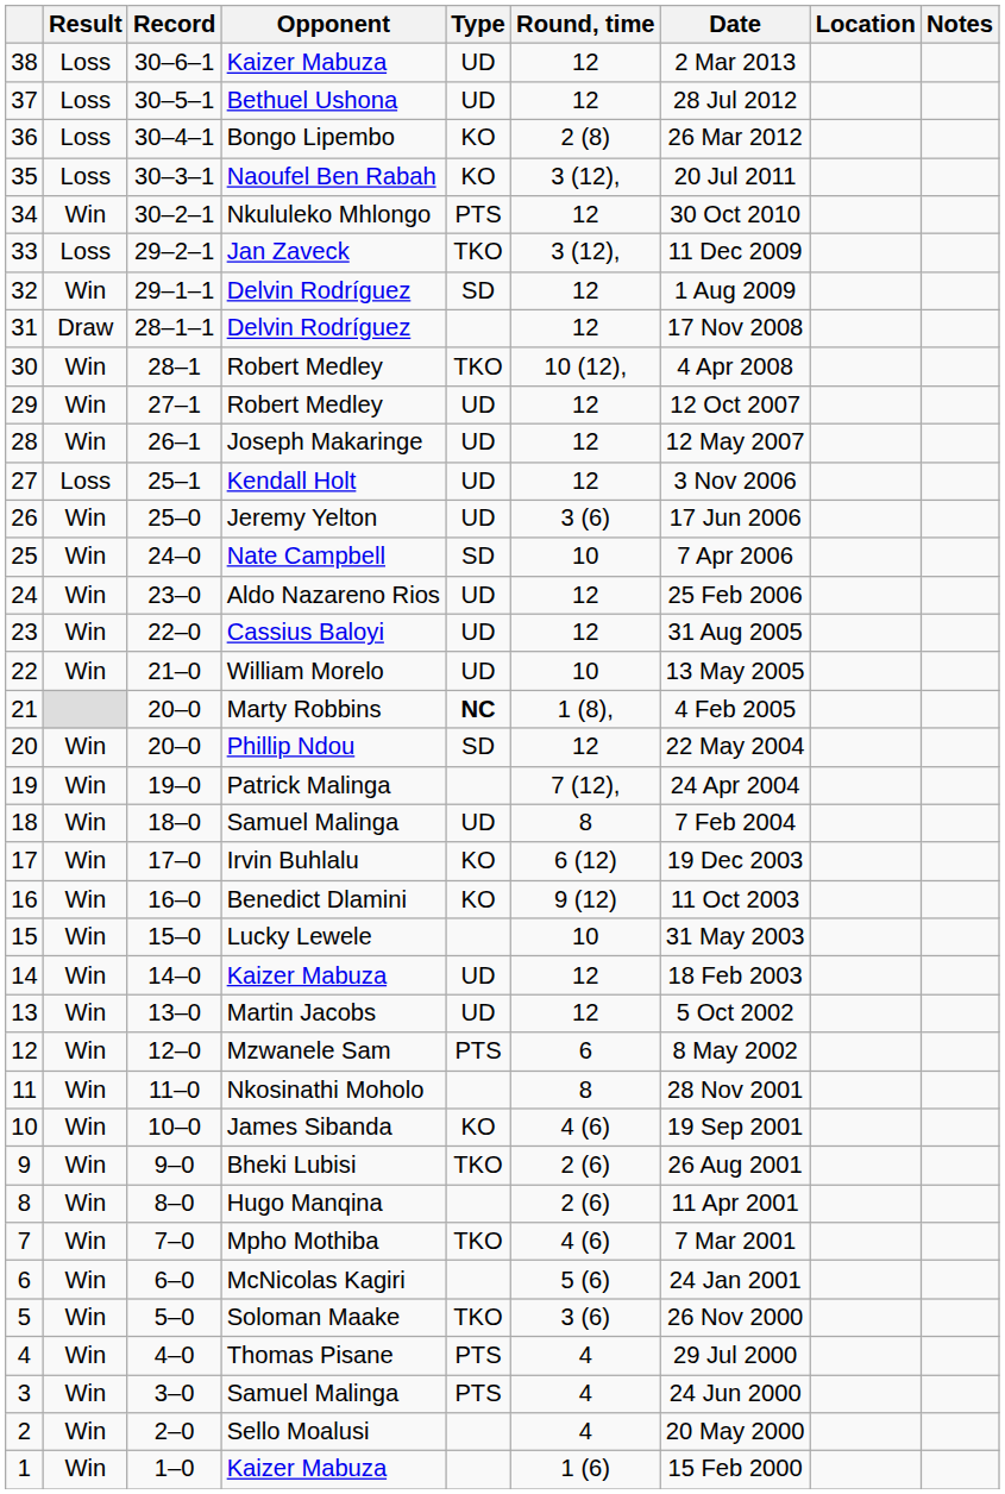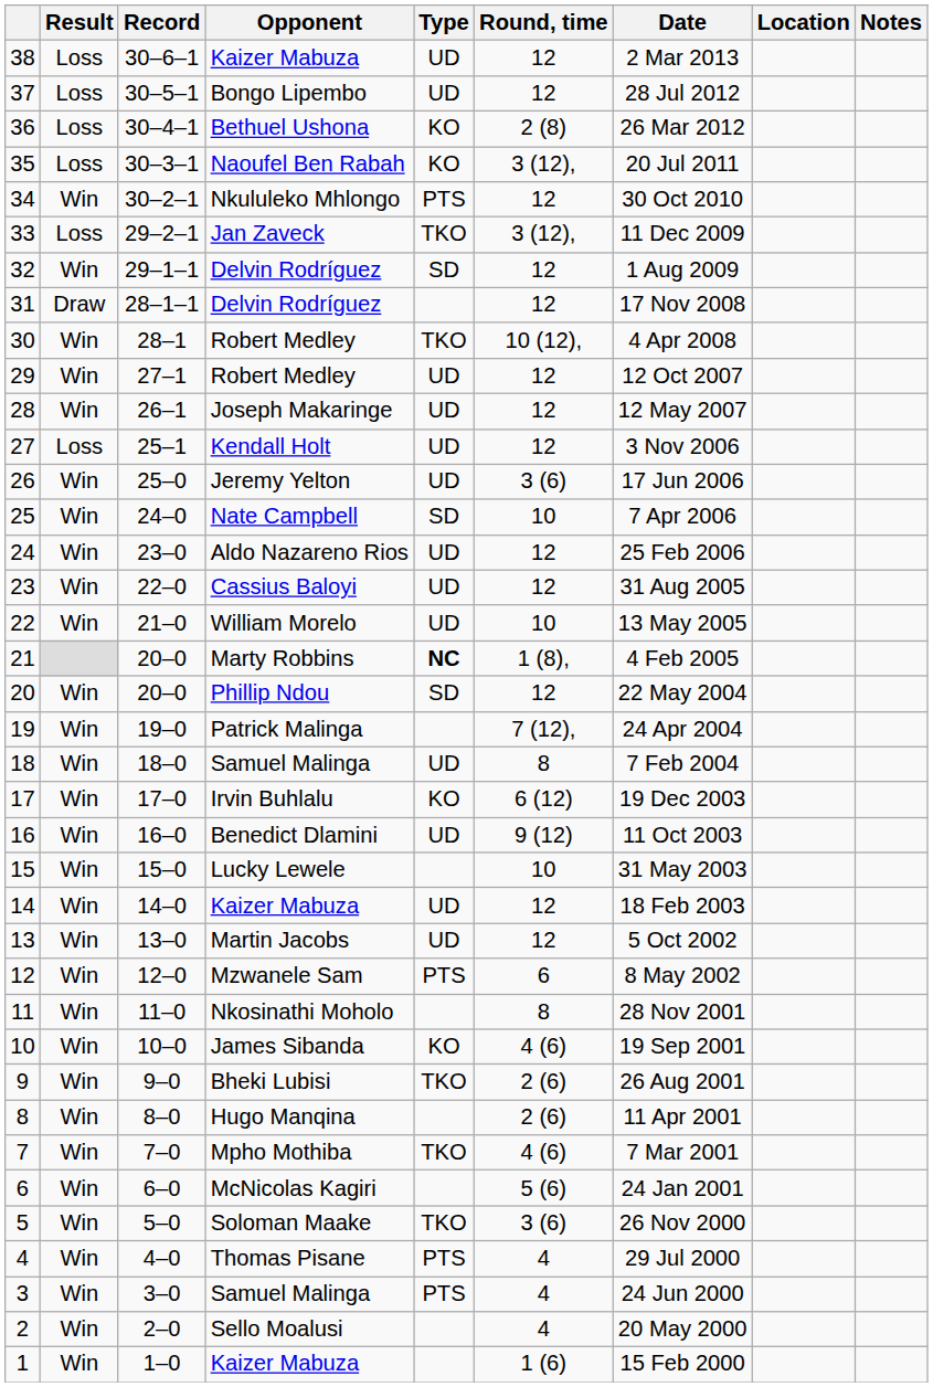 <table class="wikitable" style="text-align:center">
 <tr>
 <th></th>
 <th>Result</th>
 <th>Record</th>
 <th>Opponent</th>
 <th>Type</th>
 <th>Round, time</th>
 <th>Date</th>
 <th>Location</th>
 <th>Notes</th>
 </tr>
 <tr>
 <td>38</td>
 <td>Loss</td>
 <td>30–6–1 </td>
 <td style="text-align:left;"><a href='#'>Kaizer Mabuza</a></td>
 <td>UD</td>
 <td>12</td>
 <td>2 Mar 2013</td>
 <td style="text-align:left;"></td>
 <td></td>
 </tr>
 <tr>
 <td>37</td>
 <td>Loss</td>
 <td>30–5–1 </td>
-<td style="text-align:left;"><a href='#'>Bethuel Ushona</a></td>
+<td style="text-align:left;">Bongo Lipembo</td>
 <td>UD</td>
 <td>12</td>
 <td>28 Jul 2012</td>
 <td style="text-align:left;"></td>
 <td></td>
 </tr>
 <tr>
 <td>36</td>
 <td>Loss</td>
 <td>30–4–1 </td>
-<td style="text-align:left;">Bongo Lipembo</td>
+<td style="text-align:left;"><a href='#'>Bethuel Ushona</a></td>
 <td>KO</td>
 <td>2 (8)</td>
 <td>26 Mar 2012</td>
 <td style="text-align:left;"></td>
 <td></td>
 </tr>
 <tr>
 <td>35</td>
 <td>Loss</td>
 <td>30–3–1 </td>
 <td style="text-align:left;"><a href='#'>Naoufel Ben Rabah</a></td>
 <td>KO</td>
 <td>3 (12), </td>
 <td>20 Jul 2011</td>
 <td style="text-align:left;"></td>
 <td style="text-align:left;"></td>
 </tr>
 <tr>
 <td>34</td>
 <td>Win</td>
 <td>30–2–1 </td>
 <td style="text-align:left;">Nkululeko Mhlongo</td>
 <td>PTS</td>
 <td>12</td>
 <td>30 Oct 2010</td>
 <td style="text-align:left;"></td>
 <td></td>
 </tr>
 <tr>
 <td>33</td>
 <td>Loss</td>
 <td>29–2–1 </td>
 <td style="text-align:left;"><a href='#'>Jan Zaveck</a></td>
 <td>TKO</td>
 <td>3 (12), </td>
 <td>11 Dec 2009</td>
 <td style="text-align:left;"></td>
 <td style="text-align:left;"></td>
 </tr>
 <tr>
 <td>32</td>
 <td>Win</td>
 <td>29–1–1 </td>
 <td style="text-align:left;"><a href='#'>Delvin Rodríguez</a></td>
 <td>SD</td>
 <td>12</td>
 <td>1 Aug 2009</td>
 <td style="text-align:left;"></td>
 <td style="text-align:left;"></td>
 </tr>
 <tr>
 <td>31</td>
 <td>Draw</td>
 <td>28–1–1 </td>
 <td style="text-align:left;"><a href='#'>Delvin Rodríguez</a></td>
 <td></td>
 <td>12</td>
 <td>17 Nov 2008</td>
 <td style="text-align:left;"></td>
 <td></td>
 </tr>
 <tr>
 <td>30</td>
 <td>Win</td>
 <td>28–1 </td>
 <td style="text-align:left;">Robert Medley</td>
 <td>TKO</td>
 <td>10 (12), </td>
 <td>4 Apr 2008</td>
 <td style="text-align:left;"></td>
 <td style="text-align:left;"></td>
 </tr>
 <tr>
 <td>29</td>
 <td>Win</td>
 <td>27–1 </td>
 <td style="text-align:left;">Robert Medley</td>
 <td>UD</td>
 <td>12</td>
 <td>12 Oct 2007</td>
 <td style="text-align:left;"></td>
 <td style="text-align:left;"></td>
 </tr>
 <tr>
 <td>28</td>
 <td>Win</td>
 <td>26–1 </td>
 <td style="text-align:left;">Joseph Makaringe</td>
 <td>UD</td>
 <td>12</td>
 <td>12 May 2007</td>
 <td style="text-align:left;"></td>
 <td style="text-align:left;"></td>
 </tr>
 <tr>
 <td>27</td>
 <td>Loss</td>
 <td>25–1 </td>
 <td style="text-align:left;"><a href='#'>Kendall Holt</a></td>
 <td>UD</td>
 <td>12</td>
 <td>3 Nov 2006</td>
 <td style="text-align:left;"></td>
 <td style="text-align:left;"></td>
 </tr>
 <tr>
 <td>26</td>
 <td>Win</td>
 <td>25–0 </td>
 <td style="text-align:left;">Jeremy Yelton</td>
 <td>UD</td>
 <td>3 (6)</td>
 <td>17 Jun 2006</td>
 <td style="text-align:left;"></td>
 <td></td>
 </tr>
 <tr>
 <td>25</td>
 <td>Win</td>
 <td>24–0 </td>
 <td style="text-align:left;"><a href='#'>Nate Campbell</a></td>
 <td>SD</td>
 <td>10</td>
 <td>7 Apr 2006</td>
 <td style="text-align:left;"></td>
 <td style="text-align:left;"></td>
 </tr>
 <tr>
 <td>24</td>
 <td>Win</td>
 <td>23–0 </td>
 <td style="text-align:left;">Aldo Nazareno Rios</td>
 <td>UD</td>
 <td>12</td>
 <td>25 Feb 2006</td>
 <td style="text-align:left;"></td>
 <td style="text-align:left;"></td>
 </tr>
 <tr>
 <td>23</td>
 <td>Win</td>
 <td>22–0 </td>
 <td style="text-align:left;"><a href='#'>Cassius Baloyi</a></td>
 <td>UD</td>
 <td>12</td>
 <td>31 Aug 2005</td>
 <td style="text-align:left;"></td>
 <td style="text-align:left;"></td>
 </tr>
 <tr>
 <td>22</td>
 <td>Win</td>
 <td>21–0 </td>
 <td style="text-align:left;">William Morelo</td>
 <td>UD</td>
 <td>10</td>
 <td>13 May 2005</td>
 <td style="text-align:left;"></td>
 <td></td>
 </tr>
 <tr>
 <td>21</td>
 <td style="background: #DDD"></td>
 <td>20–0 </td>
 <td style="text-align:left;">Marty Robbins</td>
 <td><strong>NC</strong></td>
 <td>1 (8), </td>
 <td>4 Feb 2005</td>
 <td style="text-align:left;"></td>
 <td style="text-align:left;"></td>
 </tr>
 <tr>
 <td>20</td>
 <td>Win</td>
 <td>20–0</td>
 <td style="text-align:left;"><a href='#'>Phillip Ndou</a></td>
 <td>SD</td>
 <td>12</td>
 <td>22 May 2004</td>
 <td style="text-align:left;"></td>
 <td style="text-align:left;"></td>
 </tr>
 <tr>
 <td>19</td>
 <td>Win</td>
 <td>19–0</td>
 <td style="text-align:left;">Patrick Malinga</td>
 <td></td>
 <td>7 (12), </td>
 <td>24 Apr 2004</td>
 <td style="text-align:left;"></td>
 <td style="text-align:left;"></td>
 </tr>
 <tr>
 <td>18</td>
 <td>Win</td>
 <td>18–0</td>
 <td style="text-align:left;">Samuel Malinga</td>
 <td>UD</td>
 <td>8</td>
 <td>7 Feb 2004</td>
 <td style="text-align:left;"></td>
 <td></td>
 </tr>
 <tr>
 <td>17</td>
 <td>Win</td>
 <td>17–0</td>
 <td style="text-align:left;">Irvin Buhlalu</td>
 <td>KO</td>
 <td>6 (12)</td>
 <td>19 Dec 2003</td>
 <td style="text-align:left;"></td>
 <td style="text-align:left;"></td>
 </tr>
 <tr>
 <td>16</td>
 <td>Win</td>
 <td>16–0</td>
 <td style="text-align:left;">Benedict Dlamini</td>
-<td>KO</td>
+<td>UD</td>
 <td>9 (12)</td>
 <td>11 Oct 2003</td>
 <td style="text-align:left;"></td>
 <td style="text-align:left;"></td>
 </tr>
 <tr>
 <td>15</td>
 <td>Win</td>
 <td>15–0</td>
 <td style="text-align:left;">Lucky Lewele</td>
 <td></td>
 <td>10</td>
 <td>31 May 2003</td>
 <td style="text-align:left;"></td>
 <td></td>
 </tr>
 <tr>
 <td>14</td>
 <td>Win</td>
 <td>14–0</td>
 <td style="text-align:left;"><a href='#'>Kaizer Mabuza</a></td>
 <td>UD</td>
 <td>12</td>
 <td>18 Feb 2003</td>
 <td style="text-align:left;"></td>
 <td style="text-align:left;"></td>
 </tr>
 <tr>
 <td>13</td>
 <td>Win</td>
 <td>13–0</td>
 <td style="text-align:left;">Martin Jacobs</td>
 <td>UD</td>
 <td>12</td>
 <td>5 Oct 2002</td>
 <td style="text-align:left;"></td>
 <td style="text-align:left;"></td>
 </tr>
 <tr>
 <td>12</td>
 <td>Win</td>
 <td>12–0</td>
 <td style="text-align:left;">Mzwanele Sam</td>
 <td>PTS</td>
 <td>6</td>
 <td>8 May 2002</td>
 <td style="text-align:left;"></td>
 <td></td>
 </tr>
 <tr>
 <td>11</td>
 <td>Win</td>
 <td>11–0</td>
 <td style="text-align:left;">Nkosinathi Moholo</td>
 <td></td>
 <td>8</td>
 <td>28 Nov 2001</td>
 <td style="text-align:left;"></td>
 <td></td>
 </tr>
 <tr>
 <td>10</td>
 <td>Win</td>
 <td>10–0</td>
 <td style="text-align:left;">James Sibanda</td>
 <td>KO</td>
 <td>4 (6)</td>
 <td>19 Sep 2001</td>
 <td style="text-align:left;"></td>
 <td></td>
 </tr>
 <tr>
 <td>9</td>
 <td>Win</td>
 <td>9–0</td>
 <td style="text-align:left;">Bheki Lubisi</td>
 <td>TKO</td>
 <td>2 (6)</td>
 <td>26 Aug 2001</td>
 <td style="text-align:left;"></td>
 <td></td>
 </tr>
 <tr>
 <td>8</td>
 <td>Win</td>
 <td>8–0</td>
 <td style="text-align:left;">Hugo Manqina</td>
 <td></td>
 <td>2 (6)</td>
 <td>11 Apr 2001</td>
 <td style="text-align:left;"></td>
 <td></td>
 </tr>
 <tr>
 <td>7</td>
 <td>Win</td>
 <td>7–0</td>
 <td style="text-align:left;">Mpho Mothiba</td>
 <td>TKO</td>
 <td>4 (6)</td>
 <td>7 Mar 2001</td>
 <td style="text-align:left;"></td>
 <td></td>
 </tr>
 <tr>
 <td>6</td>
 <td>Win</td>
 <td>6–0</td>
 <td style="text-align:left;">McNicolas Kagiri</td>
 <td></td>
 <td>5 (6)</td>
 <td>24 Jan 2001</td>
 <td style="text-align:left;"></td>
 <td></td>
 </tr>
 <tr>
 <td>5</td>
 <td>Win</td>
 <td>5–0</td>
 <td style="text-align:left;">Soloman Maake</td>
 <td>TKO</td>
 <td>3 (6)</td>
 <td>26 Nov 2000</td>
 <td style="text-align:left;"></td>
 <td></td>
 </tr>
 <tr>
 <td>4</td>
 <td>Win</td>
 <td>4–0</td>
 <td style="text-align:left;">Thomas Pisane</td>
 <td>PTS</td>
 <td>4</td>
 <td>29 Jul 2000</td>
 <td style="text-align:left;"></td>
 <td></td>
 </tr>
 <tr>
 <td>3</td>
 <td>Win</td>
 <td>3–0</td>
 <td style="text-align:left;">Samuel Malinga</td>
 <td>PTS</td>
 <td>4</td>
 <td>24 Jun 2000</td>
 <td style="text-align:left;"></td>
 <td></td>
 </tr>
 <tr>
 <td>2</td>
 <td>Win</td>
 <td>2–0</td>
 <td style="text-align:left;">Sello Moalusi</td>
 <td></td>
 <td>4</td>
 <td>20 May 2000</td>
 <td style="text-align:left;"></td>
 <td></td>
 </tr>
 <tr>
 <td>1</td>
 <td>Win</td>
 <td>1–0</td>
 <td style="text-align:left;"><a href='#'>Kaizer Mabuza</a></td>
 <td></td>
 <td>1 (6)</td>
 <td>15 Feb 2000</td>
 <td style="text-align:left;"></td>
 <td></td>
 </tr>
 </table>
